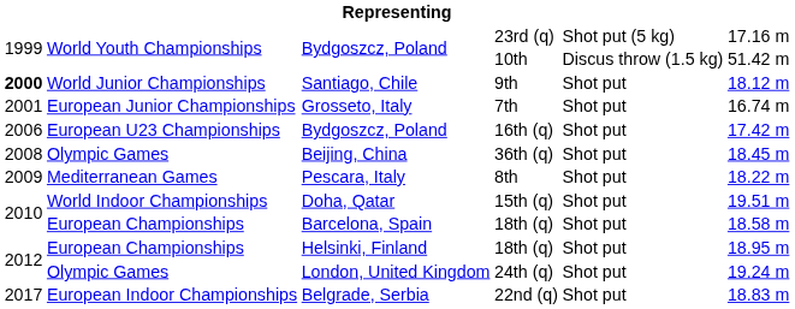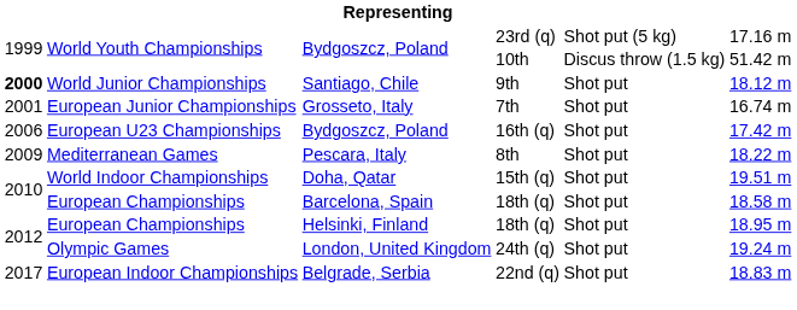 <table>
 <tr>
 <th colspan="6">Representing </th>
 </tr>
 <tr>
 <td rowspan=2>1999</td>
 <td rowspan=2><a href='#'>World Youth Championships</a></td>
 <td rowspan=2><a href='#'>Bydgoszcz, Poland</a></td>
 <td>23rd (q)</td>
 <td>Shot put (5 kg)</td>
 <td>17.16 m</td>
 </tr>
 <tr>
 <td>10th</td>
 <td>Discus throw (1.5 kg)</td>
 <td>51.42 m</td>
 </tr>
 <tr>
 <td><strong>2000</strong></td>
 <td><a href='#'>World Junior Championships</a></td>
 <td><a href='#'>Santiago, Chile</a></td>
 <td>9th</td>
 <td>Shot put</td>
 <td><a href='#'>18.12 m</a></td>
 </tr>
 <tr>
 <td>2001</td>
 <td><a href='#'>European Junior Championships</a></td>
 <td><a href='#'>Grosseto, Italy</a></td>
 <td>7th</td>
 <td>Shot put</td>
 <td>16.74 m</td>
 </tr>
 <tr>
 <td>2006</td>
 <td><a href='#'>European U23 Championships</a></td>
 <td><a href='#'>Bydgoszcz, Poland</a></td>
 <td>16th (q)</td>
 <td>Shot put</td>
 <td><a href='#'>17.42 m</a></td>
-</tr>
-<tr>
-<td>2008</td>
-<td><a href='#'>Olympic Games</a></td>
-<td><a href='#'>Beijing, China</a></td>
-<td>36th (q)</td>
-<td>Shot put</td>
-<td><a href='#'>18.45 m</a></td>
 </tr>
 <tr>
 <td>2009</td>
 <td><a href='#'>Mediterranean Games</a></td>
 <td><a href='#'>Pescara, Italy</a></td>
 <td>8th</td>
 <td>Shot put</td>
 <td><a href='#'>18.22 m</a></td>
 </tr>
 <tr>
 <td rowspan=2>2010</td>
 <td><a href='#'>World Indoor Championships</a></td>
 <td><a href='#'>Doha, Qatar</a></td>
 <td>15th (q)</td>
 <td>Shot put</td>
 <td><a href='#'>19.51 m</a></td>
 </tr>
 <tr>
 <td><a href='#'>European Championships</a></td>
 <td><a href='#'>Barcelona, Spain</a></td>
 <td>18th (q)</td>
 <td>Shot put</td>
 <td><a href='#'>18.58 m</a></td>
 </tr>
 <tr>
 <td rowspan=2>2012</td>
 <td><a href='#'>European Championships</a></td>
 <td><a href='#'>Helsinki, Finland</a></td>
 <td>18th (q)</td>
 <td>Shot put</td>
 <td><a href='#'>18.95 m</a></td>
 </tr>
 <tr>
 <td><a href='#'>Olympic Games</a></td>
 <td><a href='#'>London, United Kingdom</a></td>
 <td>24th (q)</td>
 <td>Shot put</td>
 <td><a href='#'>19.24 m</a></td>
 </tr>
 <tr>
 <td>2017</td>
 <td><a href='#'>European Indoor Championships</a></td>
 <td><a href='#'>Belgrade, Serbia</a></td>
 <td>22nd (q)</td>
 <td>Shot put</td>
 <td><a href='#'>18.83 m</a></td>
 </tr>
 </table>
